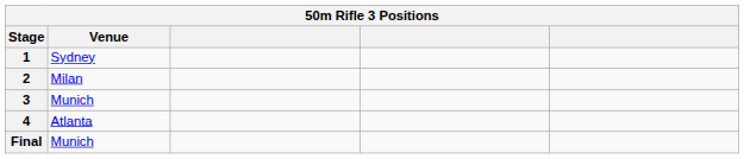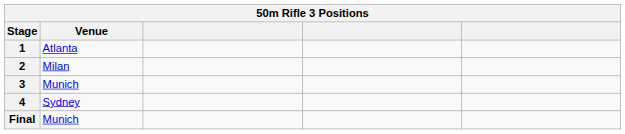 <table class="wikitable">
 <tr>
 <th colspan="5">50m Rifle 3 Positions</th>
 </tr>
 <tr>
 <th>Stage</th>
 <th width=140>Venue</th>
 <th width=220></th>
 <th width=220></th>
 <th width=220></th>
 </tr>
 <tr>
 <th>1</th>
-<td> <a href='#'>Sydney</a></td>
+<td> <a href='#'>Atlanta</a></td>
 <td></td>
 <td></td>
 <td></td>
 </tr>
 <tr>
 <th>2</th>
 <td> <a href='#'>Milan</a></td>
 <td></td>
 <td></td>
 <td></td>
 </tr>
 <tr>
 <th>3</th>
 <td> <a href='#'>Munich</a></td>
 <td></td>
 <td></td>
 <td></td>
 </tr>
 <tr>
 <th>4</th>
-<td> <a href='#'>Atlanta</a></td>
+<td> <a href='#'>Sydney</a></td>
 <td></td>
 <td></td>
 <td></td>
 </tr>
 <tr>
 <th>Final</th>
 <td> <a href='#'>Munich</a></td>
 <td></td>
 <td></td>
 <td></td>
 </tr>
 </table>
